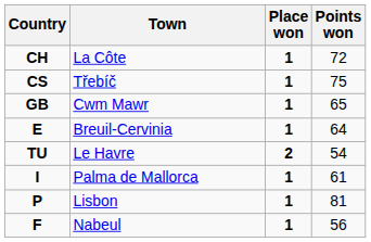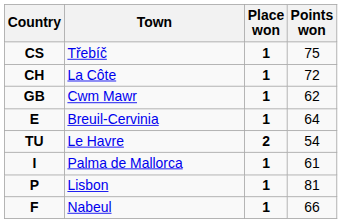 <table class="wikitable" style="text-align;">
 <tr>
 <th width="25">Country</th>
 <th width="200">Town</th>
 <th width="25">Place won</th>
 <th width="25">Points won</th>
 </tr>
 <tr>
+<td align="center"><strong>CS</strong></td>
+<td align="left"><a href='#'>Třebíč</a></td>
+<td align="center"><strong>1</strong></td>
+<td align="center">75</td>
+</tr>
+<tr>
 <td align="center"><strong>CH</strong></td>
 <td align="left"><a href='#'>La Côte</a></td>
 <td align="center"><strong>1</strong></td>
 <td align="center">72</td>
 </tr>
 <tr>
-<td align="center"><strong>CS</strong></td>
-<td align="left"><a href='#'>Třebíč</a></td>
-<td align="center"><strong>1</strong></td>
-<td align="center">75</td>
-</tr>
-<tr>
 <td align="center"><strong>GB</strong></td>
 <td align="left"><a href='#'>Cwm Mawr</a></td>
 <td align="center"><strong>1</strong></td>
-<td align="center">65</td>
+<td align="center">62</td>
 </tr>
 <tr>
 <td align="center"><strong>E</strong></td>
 <td align="left"><a href='#'>Breuil-Cervinia</a></td>
 <td align="center"><strong>1</strong></td>
 <td align="center">64</td>
 </tr>
 <tr>
 <td align="center"><strong>TU</strong></td>
 <td align="left"><a href='#'>Le Havre</a></td>
 <td align="center"><strong>2</strong></td>
 <td align="center">54</td>
 </tr>
 <tr>
 <td align="center"><strong>I</strong></td>
 <td align="left"><a href='#'>Palma de Mallorca</a></td>
 <td align="center"><strong>1</strong></td>
 <td align="center">61</td>
 </tr>
 <tr>
 <td align="center"><strong>P</strong></td>
 <td align="left"><a href='#'>Lisbon</a></td>
 <td align="center"><strong>1</strong></td>
 <td align="center">81</td>
 </tr>
 <tr>
 <td align="center"><strong>F</strong></td>
 <td align="left"><a href='#'>Nabeul</a></td>
 <td align="center"><strong>1</strong></td>
-<td align="center">56</td>
+<td align="center">66</td>
 </tr>
 </table>
